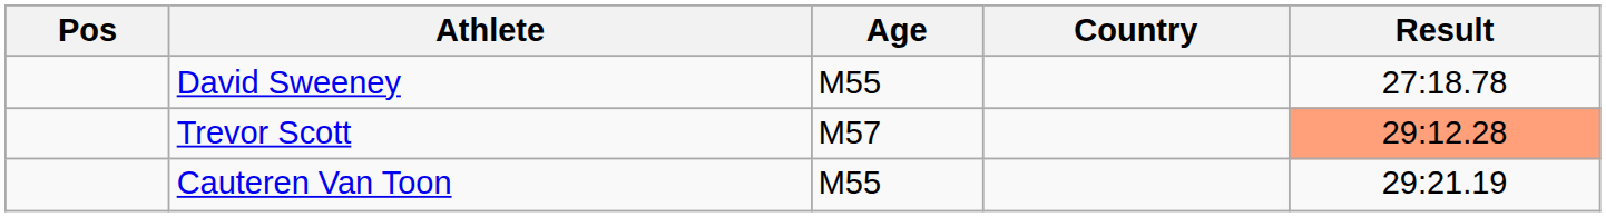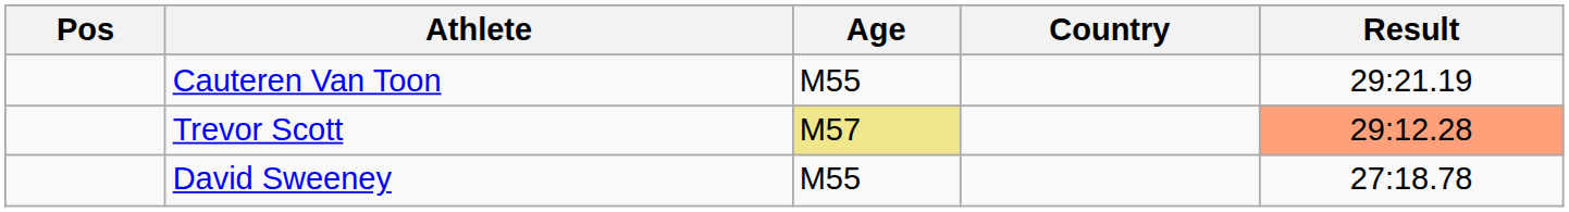 <table class="wikitable"  style="text-align:center; width:50%;">
 <tr>
 <th>Pos</th>
 <th>Athlete</th>
 <th>Age</th>
 <th>Country</th>
 <th>Result</th>
 </tr>
 <tr>
 <td align=center></td>
+<td align=left><a href='#'>Cauteren Van Toon</a></td>
+<td align=left>M55</td>
+<td align=left></td>
+<td>29:21.19</td>
+</tr>
+<tr>
+<td align=center></td>
+<td align=left><a href='#'>Trevor Scott</a></td>
+<td align=left style="background: khaki;">M57</td>
+<td align=left></td>
+<td style="background: lightsalmon;">29:12.28</td>
+</tr>
+<tr>
+<td align=center></td>
 <td align=left><a href='#'>David Sweeney</a></td>
 <td align=left>M55</td>
 <td align=left></td>
 <td>27:18.78</td>
 </tr>
-<tr>
-<td align=center></td>
-<td align=left><a href='#'>Trevor Scott</a></td>
-<td align=left>M57</td>
-<td align=left></td>
-<td style="background: lightsalmon;">29:12.28</td>
-</tr>
-<tr>
-<td align=center></td>
-<td align=left><a href='#'>Cauteren Van Toon</a></td>
-<td align=left>M55</td>
-<td align=left></td>
-<td>29:21.19</td>
-</tr>
 </table>
